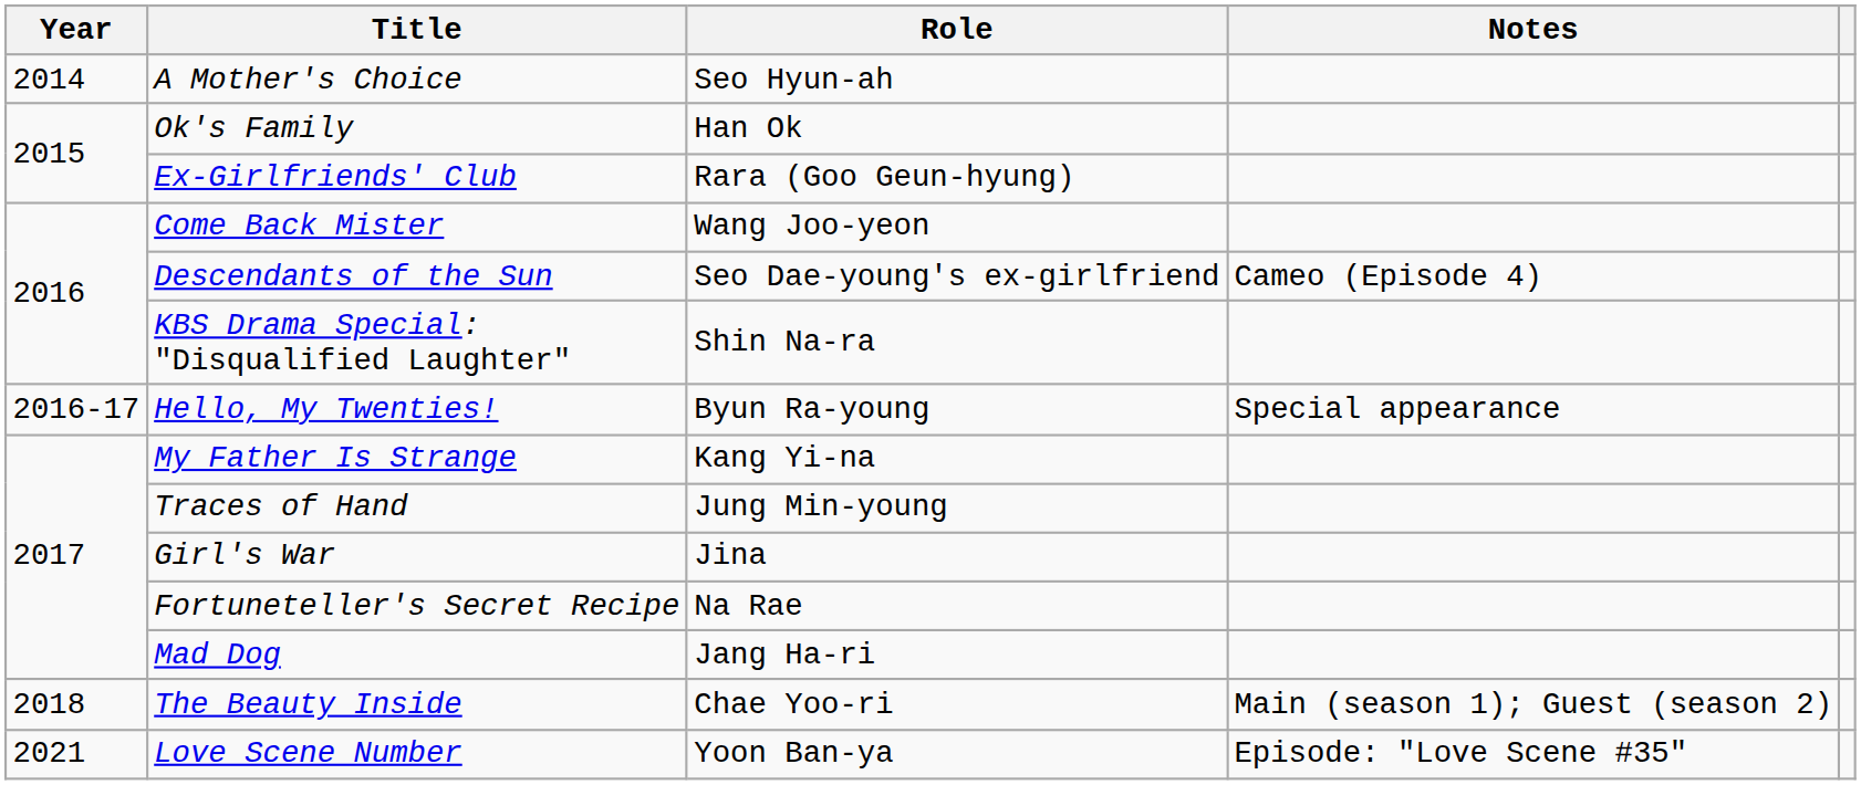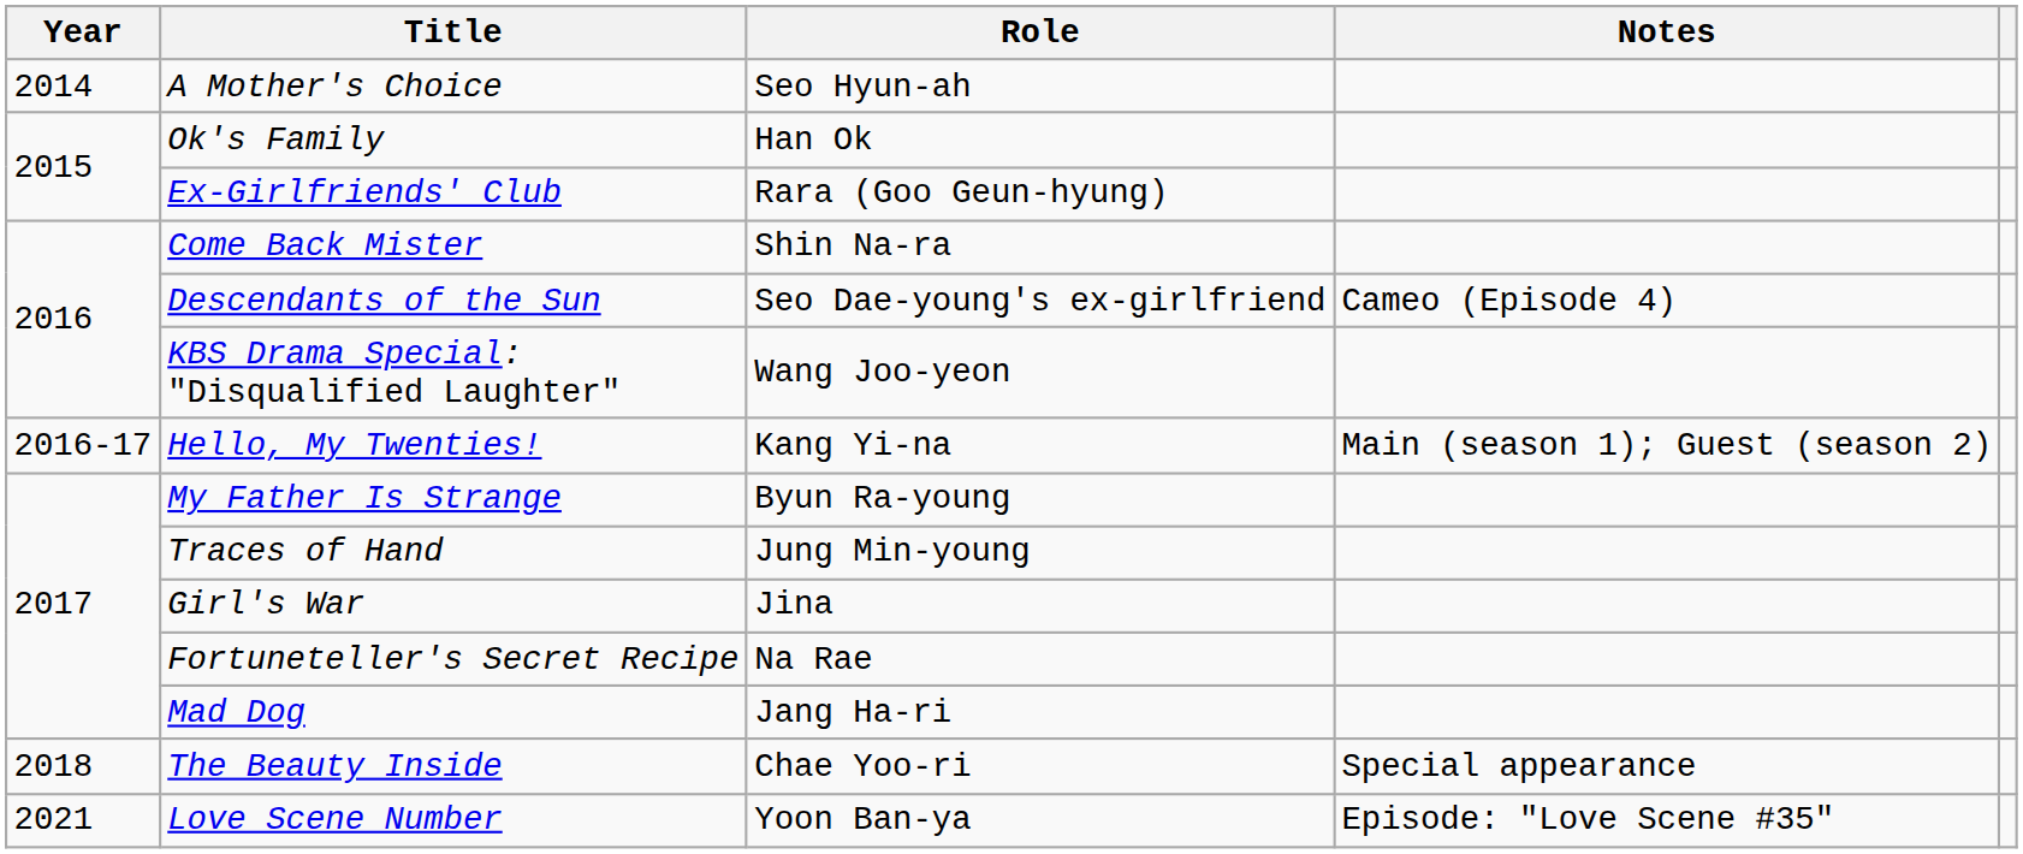 <table class="wikitable">
 <tr>
 <th scope="col">Year</th>
 <th scope="col">Title</th>
 <th scope="col">Role</th>
 <th scope="col">Notes</th>
 <th scope="col" class="unsortable"></th>
 </tr>
 <tr>
 <td>2014</td>
 <td><em>A Mother's Choice</em></td>
 <td>Seo Hyun-ah</td>
 <td></td>
 <td></td>
 </tr>
 <tr>
 <td rowspan="2">2015</td>
 <td><em>Ok's Family</em></td>
 <td>Han Ok</td>
 <td></td>
 <td></td>
 </tr>
 <tr>
 <td><em><a href='#'>Ex-Girlfriends' Club</a></em></td>
 <td>Rara (Goo Geun-hyung)</td>
 <td></td>
 <td></td>
 </tr>
 <tr>
 <td rowspan="3">2016</td>
 <td><em><a href='#'>Come Back Mister</a></em></td>
-<td>Wang Joo-yeon</td>
+<td>Shin Na-ra</td>
 <td></td>
 <td></td>
 </tr>
 <tr>
 <td><em><a href='#'>Descendants of the Sun</a></em></td>
 <td>Seo Dae-young's ex-girlfriend</td>
 <td>Cameo (Episode 4)</td>
 <td></td>
 </tr>
 <tr>
 <td><em><a href='#'>KBS Drama Special</a>:</em><br>"Disqualified Laughter"</td>
-<td>Shin Na-ra</td>
+<td>Wang Joo-yeon</td>
 <td></td>
 <td></td>
 </tr>
 <tr>
 <td>2016-17</td>
 <td><em><a href='#'>Hello, My Twenties!</a></em></td>
-<td>Byun Ra-young</td>
-<td>Special appearance</td>
+<td>Kang Yi-na</td>
+<td>Main (season 1); Guest (season 2)</td>
 <td></td>
 </tr>
 <tr>
 <td rowspan="5">2017</td>
 <td><em><a href='#'>My Father Is Strange</a></em></td>
-<td>Kang Yi-na</td>
+<td>Byun Ra-young</td>
 <td></td>
 <td></td>
 </tr>
 <tr>
 <td><em>Traces of Hand</em></td>
 <td>Jung Min-young</td>
 <td></td>
 <td></td>
 </tr>
 <tr>
 <td><em>Girl's War</em></td>
 <td>Jina</td>
 <td></td>
 <td></td>
 </tr>
 <tr>
 <td><em>Fortuneteller's Secret Recipe</em></td>
 <td>Na Rae</td>
 <td></td>
 <td></td>
 </tr>
 <tr>
 <td><em><a href='#'>Mad Dog</a></em></td>
 <td>Jang Ha-ri</td>
 <td></td>
 <td></td>
 </tr>
 <tr>
 <td>2018</td>
 <td><em><a href='#'>The Beauty Inside</a></em></td>
 <td>Chae Yoo-ri</td>
-<td>Main (season 1); Guest (season 2)</td>
+<td>Special appearance</td>
 <td></td>
 </tr>
 <tr>
 <td>2021</td>
 <td><em><a href='#'>Love Scene Number</a></em></td>
 <td>Yoon Ban-ya</td>
 <td>Episode: "Love Scene #35"</td>
 <td></td>
 </tr>
 </table>
